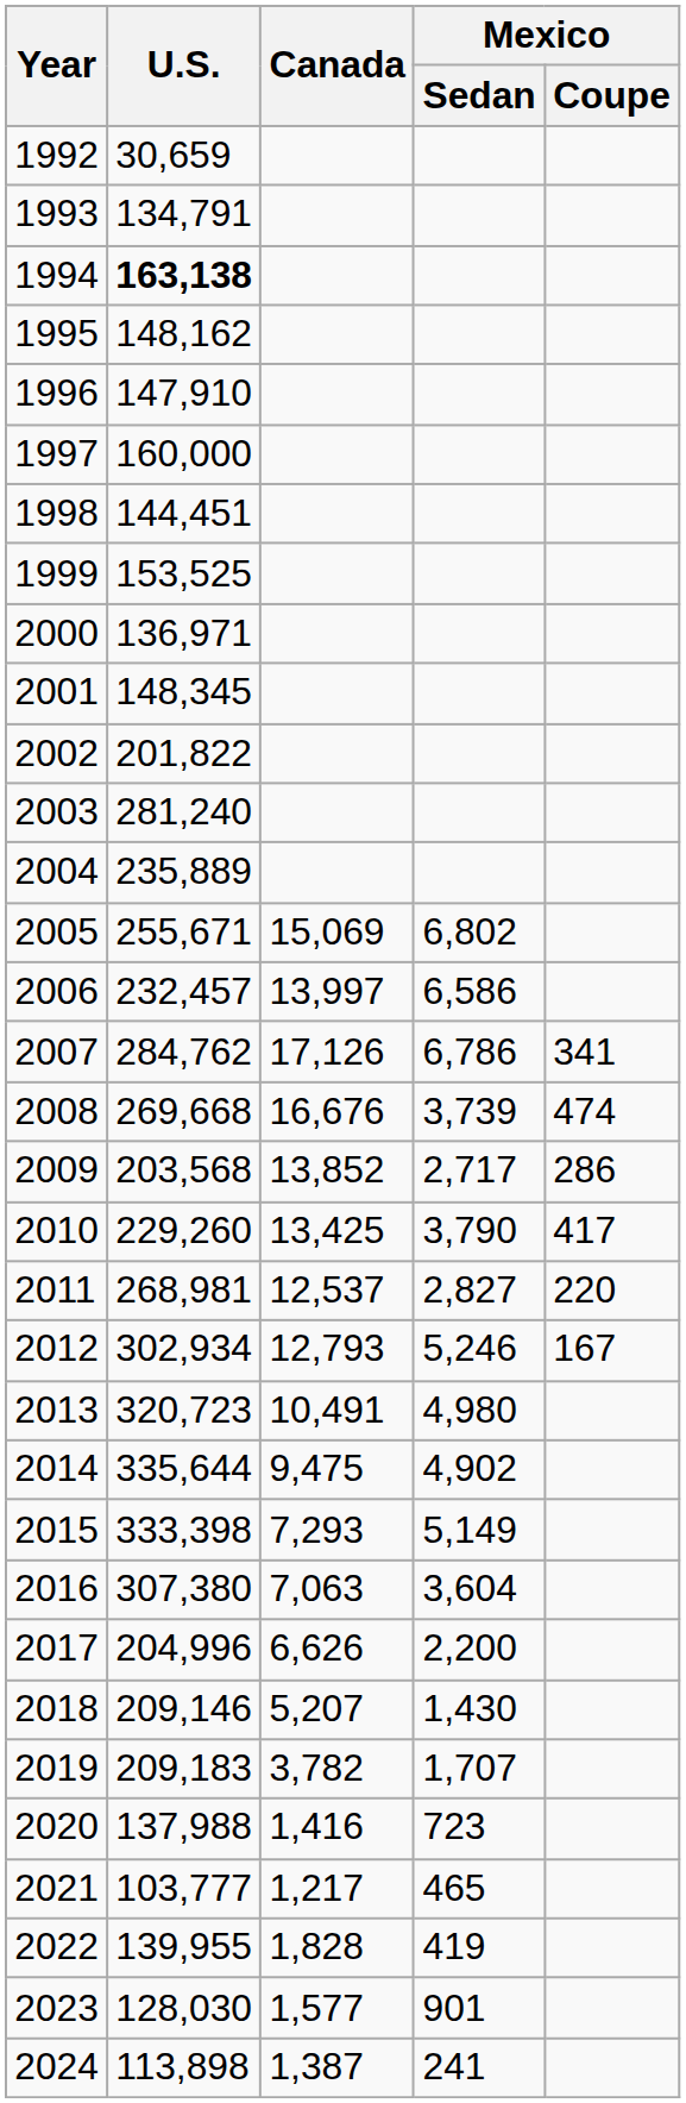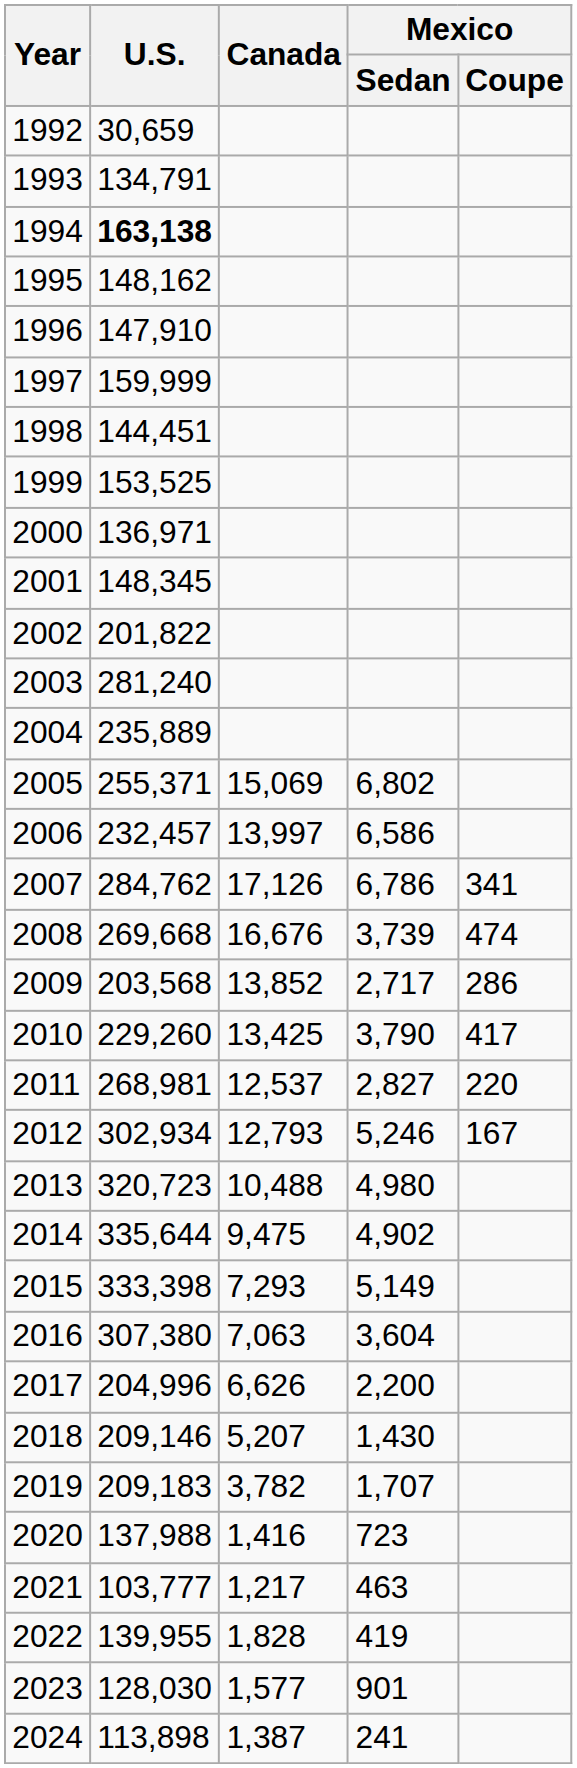 <table class="wikitable">
 <tr>
 <th rowspan="2" data-sort-type="numeric">Year</th>
 <th rowspan="2">U.S.</th>
 <th rowspan="2">Canada</th>
 <th colspan="2">Mexico</th>
 </tr>
 <tr>
 <th>Sedan</th>
 <th>Coupe</th>
 </tr>
 <tr>
 <td>1992</td>
 <td>30,659</td>
 <td></td>
 <td></td>
 <td></td>
 </tr>
 <tr>
 <td>1993</td>
 <td>134,791</td>
 <td></td>
 <td></td>
 <td></td>
 </tr>
 <tr>
 <td>1994</td>
 <td><strong>163,138</strong></td>
 <td></td>
 <td></td>
 <td></td>
 </tr>
 <tr>
 <td>1995</td>
 <td>148,162</td>
 <td></td>
 <td></td>
 <td></td>
 </tr>
 <tr>
 <td>1996</td>
 <td>147,910</td>
 <td></td>
 <td></td>
 <td></td>
 </tr>
 <tr>
 <td>1997</td>
-<td>160,000</td>
+<td>159,999</td>
 <td></td>
 <td></td>
 <td></td>
 </tr>
 <tr>
 <td>1998</td>
 <td>144,451</td>
 <td></td>
 <td></td>
 <td></td>
 </tr>
 <tr>
 <td>1999</td>
 <td>153,525</td>
 <td></td>
 <td></td>
 <td></td>
 </tr>
 <tr>
 <td>2000</td>
 <td>136,971</td>
 <td></td>
 <td></td>
 <td></td>
 </tr>
 <tr>
 <td>2001</td>
 <td>148,345</td>
 <td></td>
 <td></td>
 <td></td>
 </tr>
 <tr>
 <td>2002</td>
 <td>201,822</td>
 <td></td>
 <td></td>
 <td></td>
 </tr>
 <tr>
 <td>2003</td>
 <td>281,240</td>
 <td></td>
 <td></td>
 <td></td>
 </tr>
 <tr>
 <td>2004</td>
 <td>235,889</td>
 <td></td>
 <td></td>
 <td></td>
 </tr>
 <tr>
 <td>2005</td>
-<td>255,671</td>
+<td>255,371</td>
 <td>15,069</td>
 <td>6,802</td>
 <td></td>
 </tr>
 <tr>
 <td>2006</td>
 <td>232,457</td>
 <td>13,997</td>
 <td>6,586</td>
 <td></td>
 </tr>
 <tr>
 <td>2007</td>
 <td>284,762</td>
 <td>17,126</td>
 <td>6,786</td>
 <td>341</td>
 </tr>
 <tr>
 <td>2008</td>
 <td>269,668</td>
 <td>16,676</td>
 <td>3,739</td>
 <td>474</td>
 </tr>
 <tr>
 <td>2009</td>
 <td>203,568</td>
 <td>13,852</td>
 <td>2,717</td>
 <td>286</td>
 </tr>
 <tr>
 <td>2010</td>
 <td>229,260</td>
 <td>13,425</td>
 <td>3,790</td>
 <td>417</td>
 </tr>
 <tr>
 <td>2011</td>
 <td>268,981</td>
 <td>12,537</td>
 <td>2,827</td>
 <td>220</td>
 </tr>
 <tr>
 <td>2012</td>
 <td>302,934</td>
 <td>12,793</td>
 <td>5,246</td>
 <td>167</td>
 </tr>
 <tr>
 <td>2013</td>
 <td>320,723</td>
-<td>10,491</td>
+<td>10,488</td>
 <td>4,980</td>
 <td></td>
 </tr>
 <tr>
 <td>2014</td>
 <td>335,644</td>
 <td>9,475</td>
 <td>4,902</td>
 <td></td>
 </tr>
 <tr>
 <td>2015</td>
 <td>333,398</td>
 <td>7,293</td>
 <td>5,149</td>
 <td></td>
 </tr>
 <tr>
 <td>2016</td>
 <td>307,380</td>
 <td>7,063</td>
 <td>3,604</td>
 <td></td>
 </tr>
 <tr>
 <td>2017</td>
 <td>204,996</td>
 <td>6,626</td>
 <td>2,200</td>
 <td></td>
 </tr>
 <tr>
 <td>2018</td>
 <td>209,146</td>
 <td>5,207</td>
 <td>1,430</td>
 <td></td>
 </tr>
 <tr>
 <td>2019</td>
 <td>209,183</td>
 <td>3,782</td>
 <td>1,707</td>
 <td></td>
 </tr>
 <tr>
 <td>2020</td>
 <td>137,988</td>
 <td>1,416</td>
 <td>723</td>
 <td></td>
 </tr>
 <tr>
 <td>2021</td>
 <td>103,777</td>
 <td>1,217</td>
-<td>465</td>
+<td>463</td>
 <td></td>
 </tr>
 <tr>
 <td>2022</td>
 <td>139,955</td>
 <td>1,828</td>
 <td>419</td>
 <td></td>
 </tr>
 <tr>
 <td>2023</td>
 <td>128,030</td>
 <td>1,577</td>
 <td>901</td>
 <td></td>
 </tr>
 <tr>
 <td>2024</td>
 <td>113,898</td>
 <td>1,387</td>
 <td>241</td>
 <td></td>
 </tr>
 </table>
